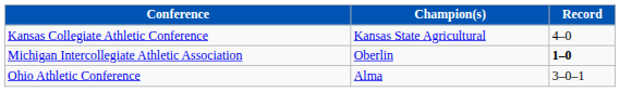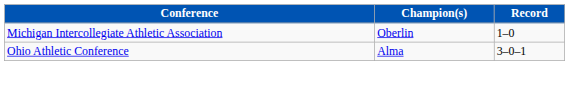 <table class="wikitable" width="60%">
 <tr>
 <th style="background:#0054B3; color:#FFFFFF;">Conference</th>
 <th style="background:#0054B3; color:#FFFFFF;">Champion(s)</th>
 <th style="background:#0054B3; color:#FFFFFF;">Record</th>
 </tr>
 <tr align="left">
-<td><a href='#'>Kansas Collegiate Athletic Conference</a></td>
-<td><a href='#'>Kansas State Agricultural</a></td>
-<td>4–0</td>
-</tr>
-<tr align="left">
 <td><a href='#'>Michigan Intercollegiate Athletic Association</a></td>
 <td><a href='#'>Oberlin</a></td>
-<td><strong>1–0</strong></td>
+<td>1–0</td>
 </tr>
 <tr align="left">
 <td><a href='#'>Ohio Athletic Conference</a></td>
 <td><a href='#'>Alma</a></td>
 <td>3–0–1</td>
 </tr>
 </table>
